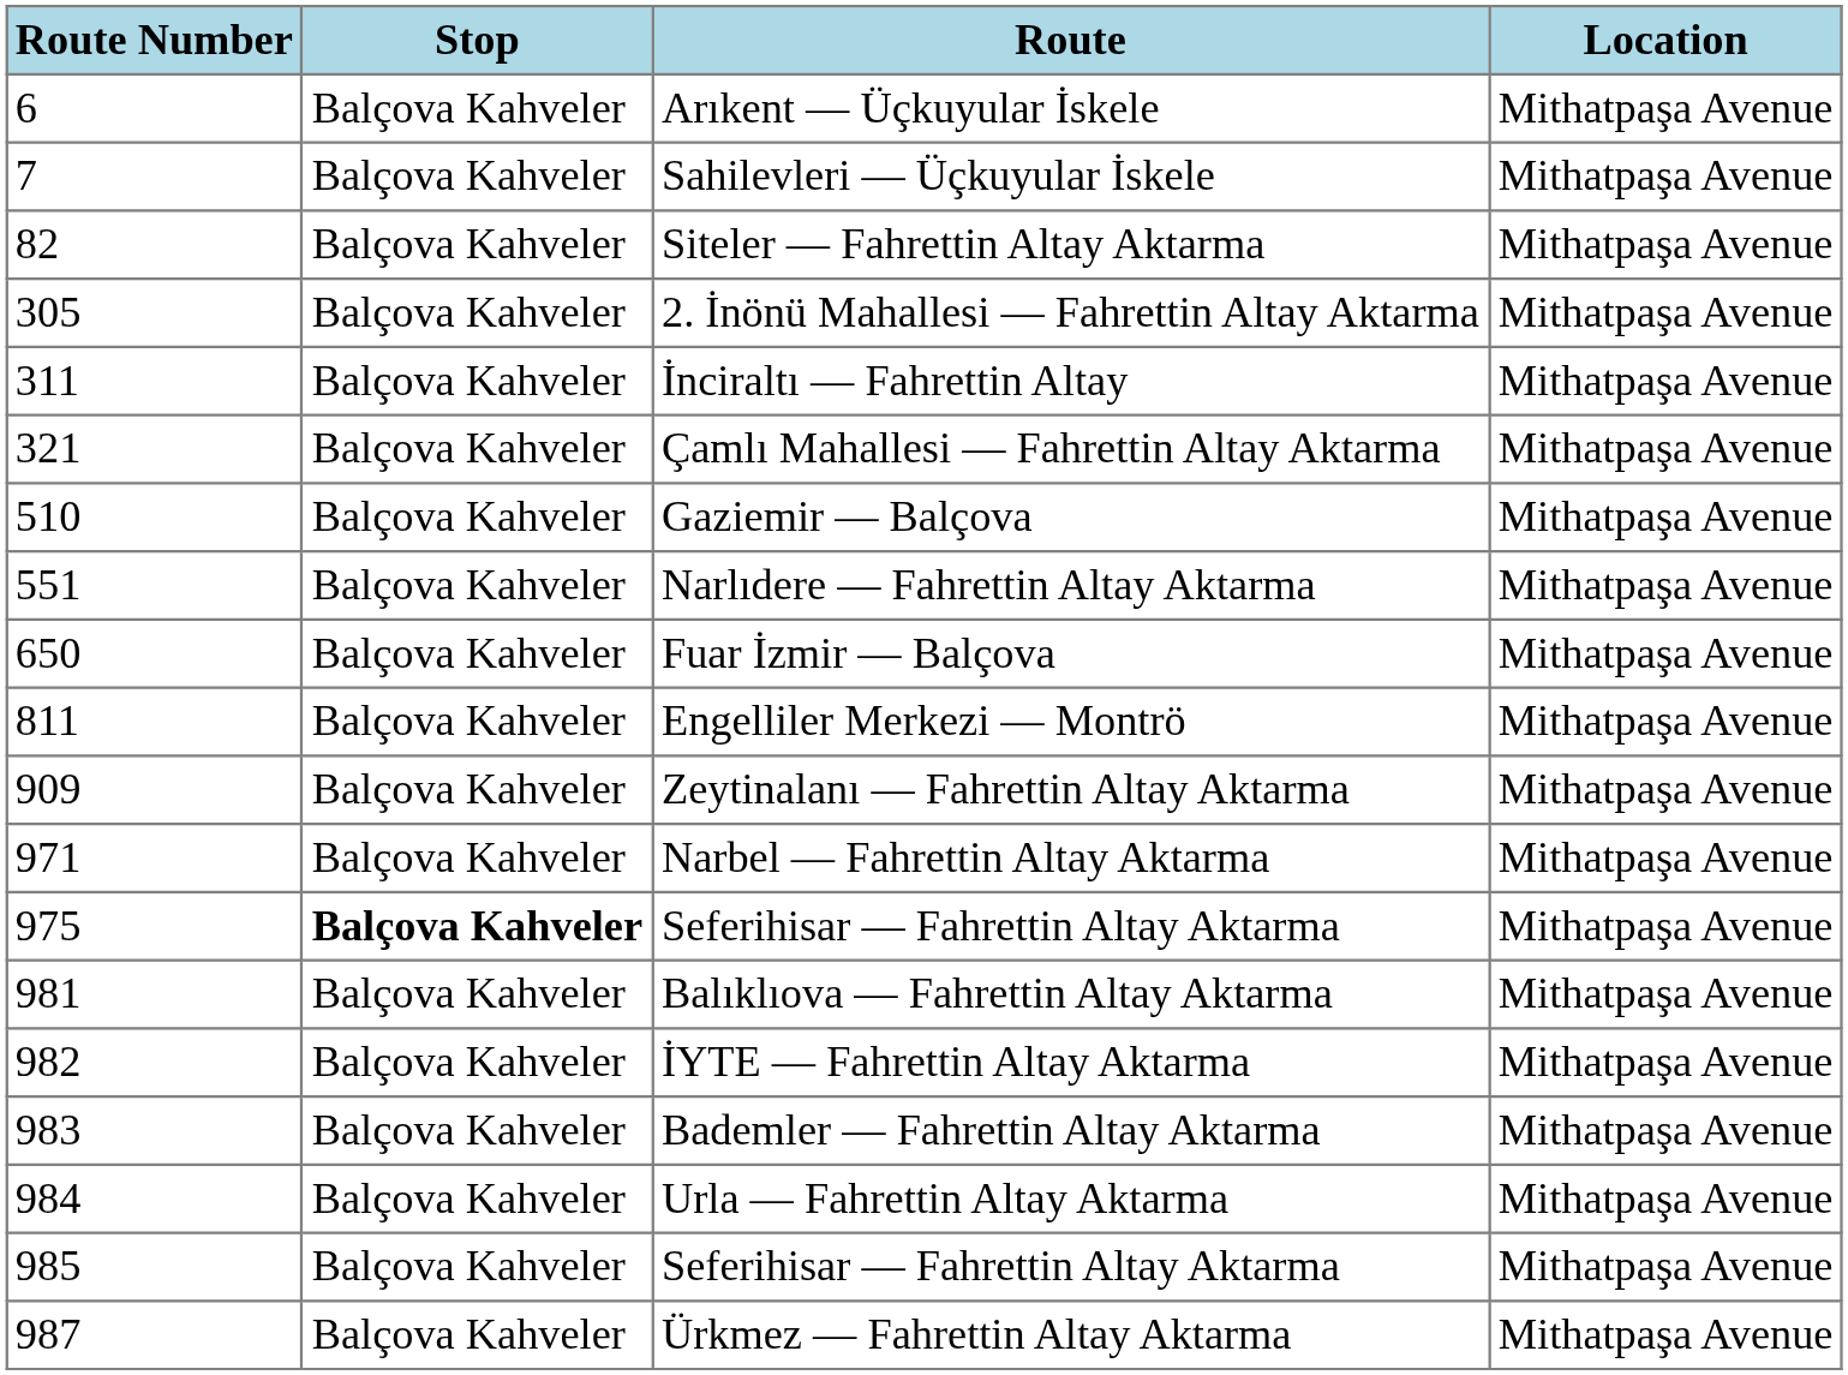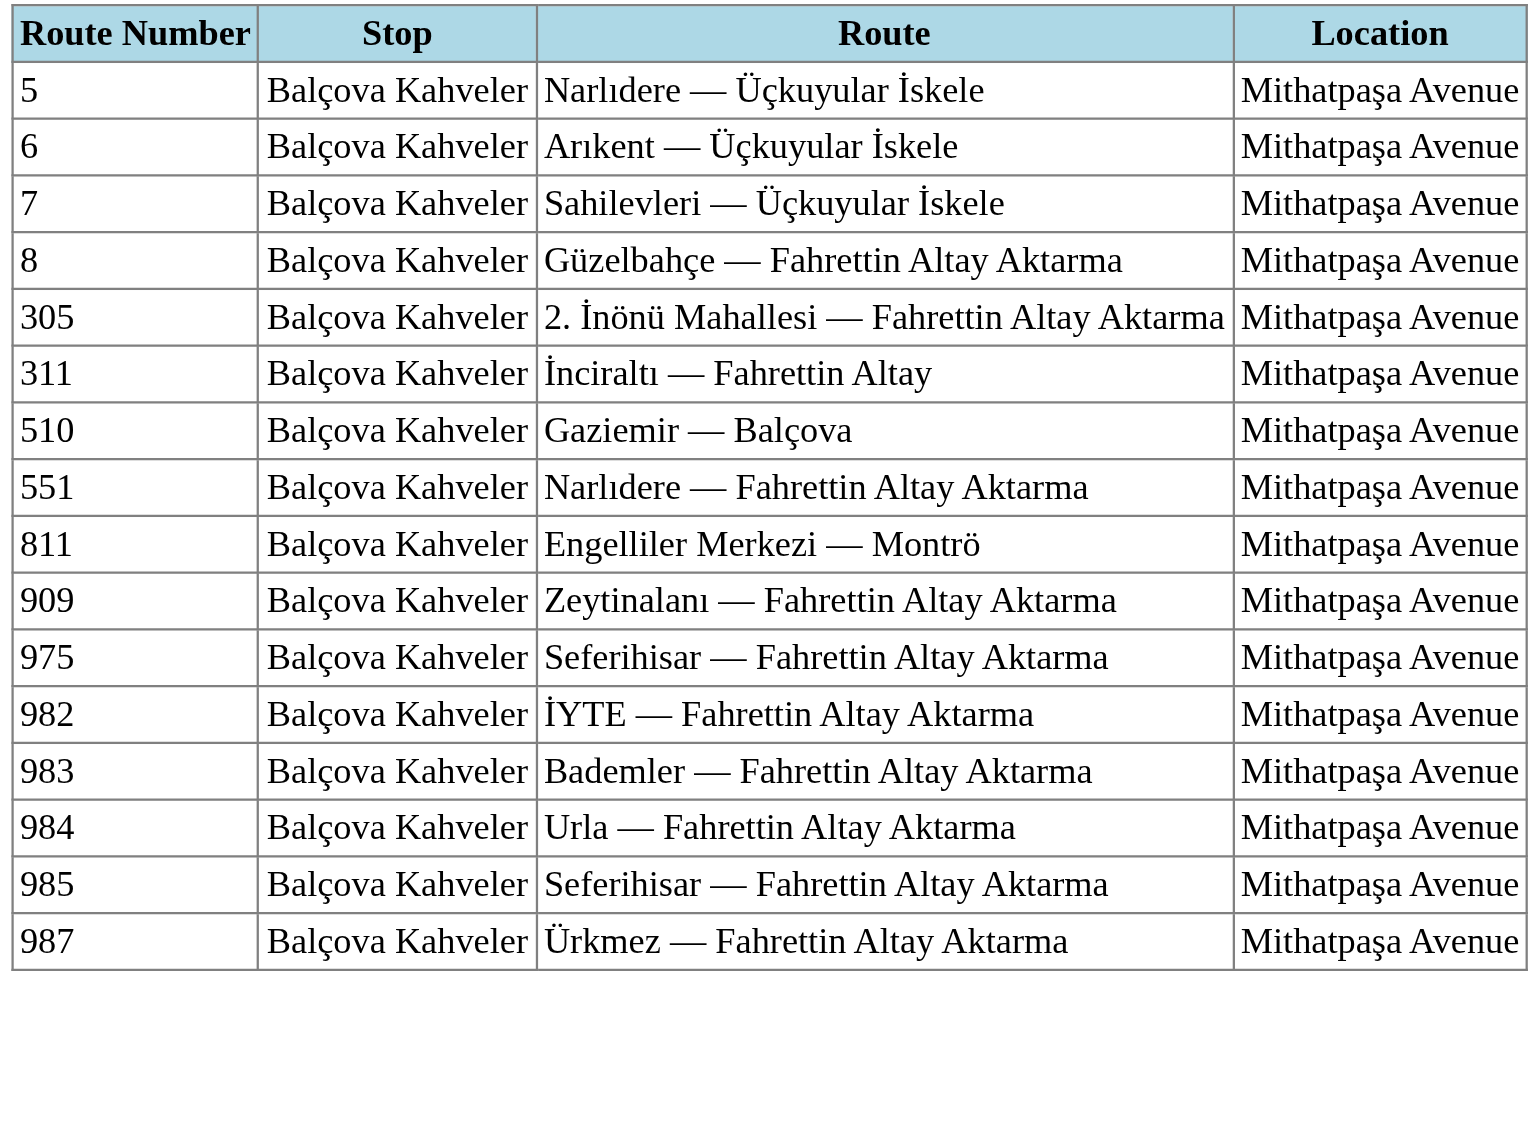 <table class="toccolours" border="1" cellpadding="3" style="margin:1em auto; border-collapse:collapse;">
 <tr style="background:lightblue;">
 <th>Route Number</th>
 <th>Stop</th>
 <th>Route</th>
 <th>Location</th>
+</tr>
+<tr>
+<td>5</td>
+<td>Balçova Kahveler</td>
+<td>Narlıdere — Üçkuyular İskele</td>
+<td>Mithatpaşa Avenue</td>
 </tr>
 <tr>
 <td>6</td>
 <td>Balçova Kahveler</td>
 <td>Arıkent — Üçkuyular İskele</td>
 <td>Mithatpaşa Avenue</td>
 </tr>
 <tr>
 <td>7</td>
 <td>Balçova Kahveler</td>
 <td>Sahilevleri — Üçkuyular İskele</td>
 <td>Mithatpaşa Avenue</td>
 </tr>
 <tr>
-<td>82</td>
+<td>8</td>
 <td>Balçova Kahveler</td>
-<td>Siteler — Fahrettin Altay Aktarma</td>
+<td>Güzelbahçe — Fahrettin Altay Aktarma</td>
 <td>Mithatpaşa Avenue</td>
 </tr>
 <tr>
 <td>305</td>
 <td>Balçova Kahveler</td>
 <td>2. İnönü Mahallesi — Fahrettin Altay Aktarma</td>
 <td>Mithatpaşa Avenue</td>
 </tr>
 <tr>
 <td>311</td>
 <td>Balçova Kahveler</td>
 <td>İnciraltı — Fahrettin Altay</td>
 <td>Mithatpaşa Avenue</td>
 </tr>
 <tr>
-<td>321</td>
-<td>Balçova Kahveler</td>
-<td>Çamlı Mahallesi — Fahrettin Altay Aktarma</td>
-<td>Mithatpaşa Avenue</td>
-</tr>
-<tr>
 <td>510</td>
 <td>Balçova Kahveler</td>
 <td>Gaziemir — Balçova</td>
 <td>Mithatpaşa Avenue</td>
 </tr>
 <tr>
 <td>551</td>
 <td>Balçova Kahveler</td>
 <td>Narlıdere — Fahrettin Altay Aktarma</td>
-<td>Mithatpaşa Avenue</td>
-</tr>
-<tr>
-<td>650</td>
-<td>Balçova Kahveler</td>
-<td>Fuar İzmir — Balçova</td>
 <td>Mithatpaşa Avenue</td>
 </tr>
 <tr>
 <td>811</td>
 <td>Balçova Kahveler</td>
 <td>Engelliler Merkezi — Montrö</td>
 <td>Mithatpaşa Avenue</td>
 </tr>
 <tr>
 <td>909</td>
 <td>Balçova Kahveler</td>
 <td>Zeytinalanı — Fahrettin Altay Aktarma</td>
 <td>Mithatpaşa Avenue</td>
 </tr>
 <tr>
-<td>971</td>
+<td>975</td>
 <td>Balçova Kahveler</td>
-<td>Narbel — Fahrettin Altay Aktarma</td>
-<td>Mithatpaşa Avenue</td>
-</tr>
-<tr>
-<td>975</td>
-<td><strong>Balçova Kahveler</strong></td>
 <td>Seferihisar — Fahrettin Altay Aktarma</td>
-<td>Mithatpaşa Avenue</td>
-</tr>
-<tr>
-<td>981</td>
-<td>Balçova Kahveler</td>
-<td>Balıklıova — Fahrettin Altay Aktarma</td>
 <td>Mithatpaşa Avenue</td>
 </tr>
 <tr>
 <td>982</td>
 <td>Balçova Kahveler</td>
 <td>İYTE — Fahrettin Altay Aktarma</td>
 <td>Mithatpaşa Avenue</td>
 </tr>
 <tr>
 <td>983</td>
 <td>Balçova Kahveler</td>
 <td>Bademler — Fahrettin Altay Aktarma</td>
 <td>Mithatpaşa Avenue</td>
 </tr>
 <tr>
 <td>984</td>
 <td>Balçova Kahveler</td>
 <td>Urla — Fahrettin Altay Aktarma</td>
 <td>Mithatpaşa Avenue</td>
 </tr>
 <tr>
 <td>985</td>
 <td>Balçova Kahveler</td>
 <td>Seferihisar — Fahrettin Altay Aktarma</td>
 <td>Mithatpaşa Avenue</td>
 </tr>
 <tr>
 <td>987</td>
 <td>Balçova Kahveler</td>
 <td>Ürkmez — Fahrettin Altay Aktarma</td>
 <td>Mithatpaşa Avenue</td>
 </tr>
 </table>
